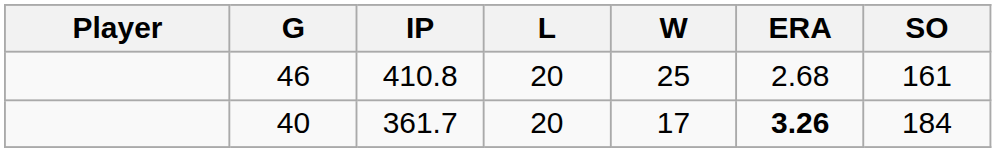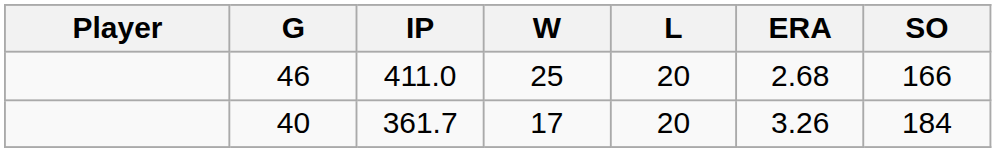 <table class="wikitable sortable">
 <tr>
 <th bgcolor="#DDDDFF" width="16%">Player</th>
 <th bgcolor="#DDDDFF" width="9%">G</th>
 <th bgcolor="#DDDDFF" width="9%">IP</th>
+<th bgcolor="#DDDDFF" width="9%">W</th>
 <th bgcolor="#DDDDFF" width="9%">L</th>
-<th bgcolor="#DDDDFF" width="9%">W</th>
 <th bgcolor="#DDDDFF" width="9%">ERA</th>
 <th bgcolor="#DDDDFF" width="9%">SO</th>
 </tr>
 <tr align="center">
 <td></td>
 <td>46</td>
-<td>410.8</td>
+<td>411.0</td>
+<td>25</td>
 <td>20</td>
-<td>25</td>
 <td>2.68</td>
-<td>161</td>
+<td>166</td>
 </tr>
 <tr align="center">
 <td></td>
 <td>40</td>
 <td>361.7</td>
+<td>17</td>
 <td>20</td>
-<td>17</td>
-<td><strong>3.26</strong></td>
+<td>3.26</td>
 <td>184</td>
 </tr>
 </table>
